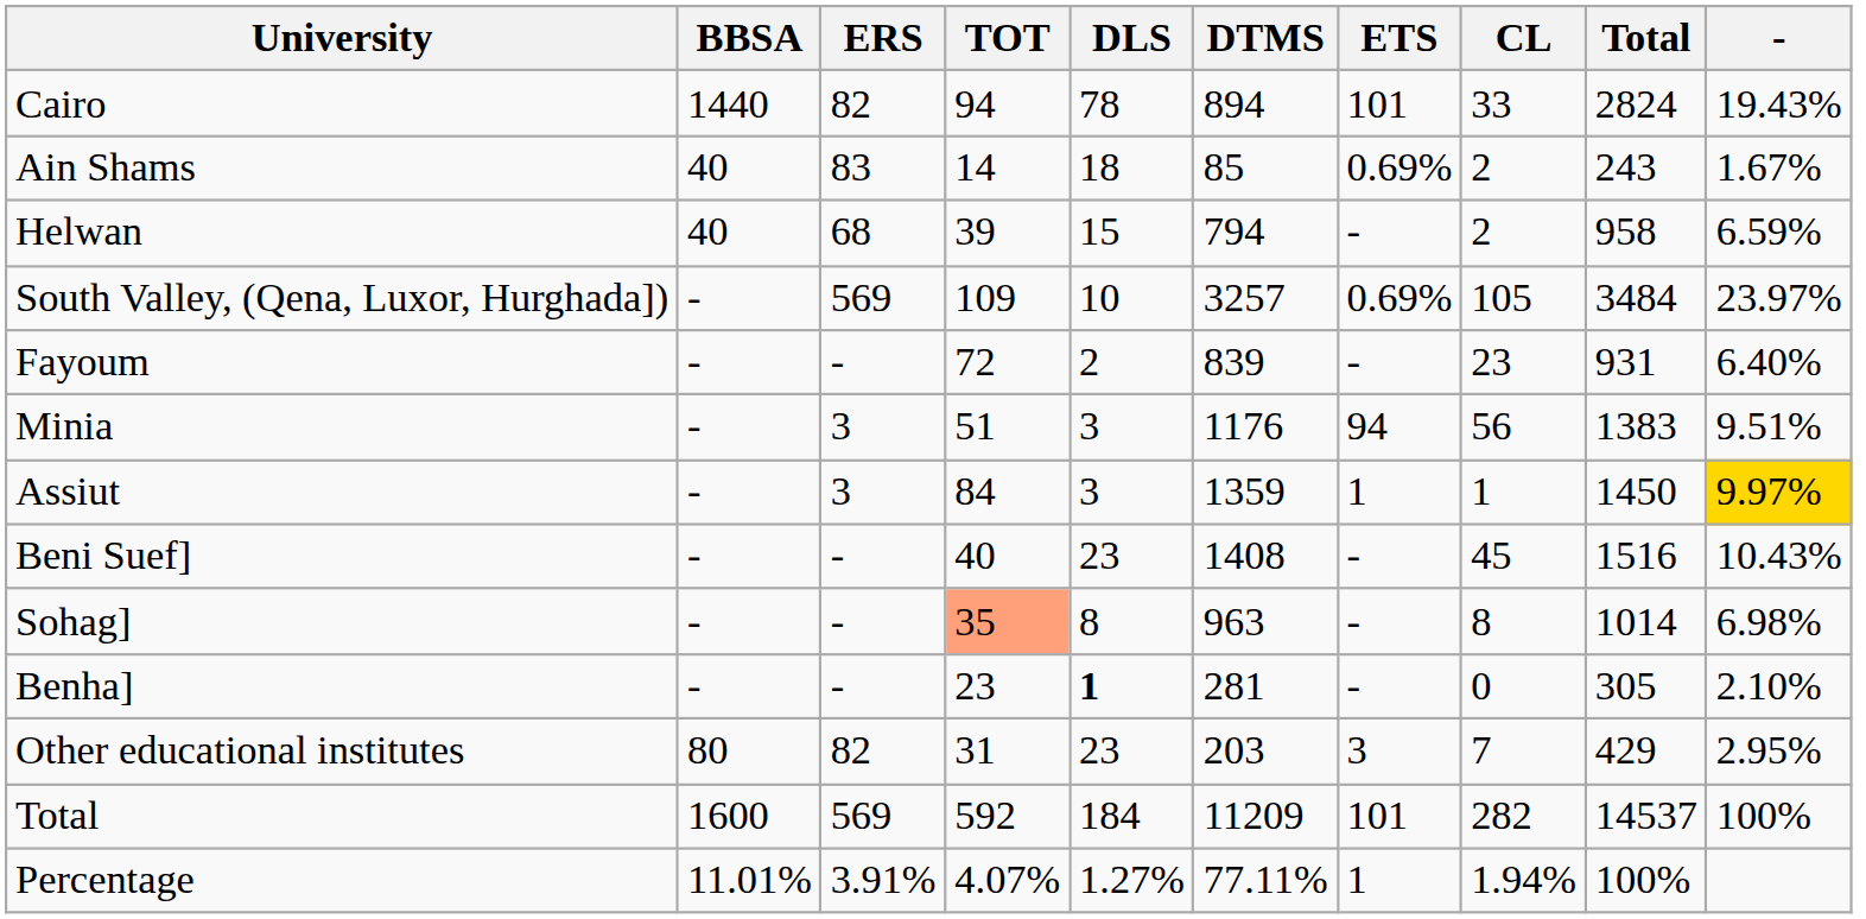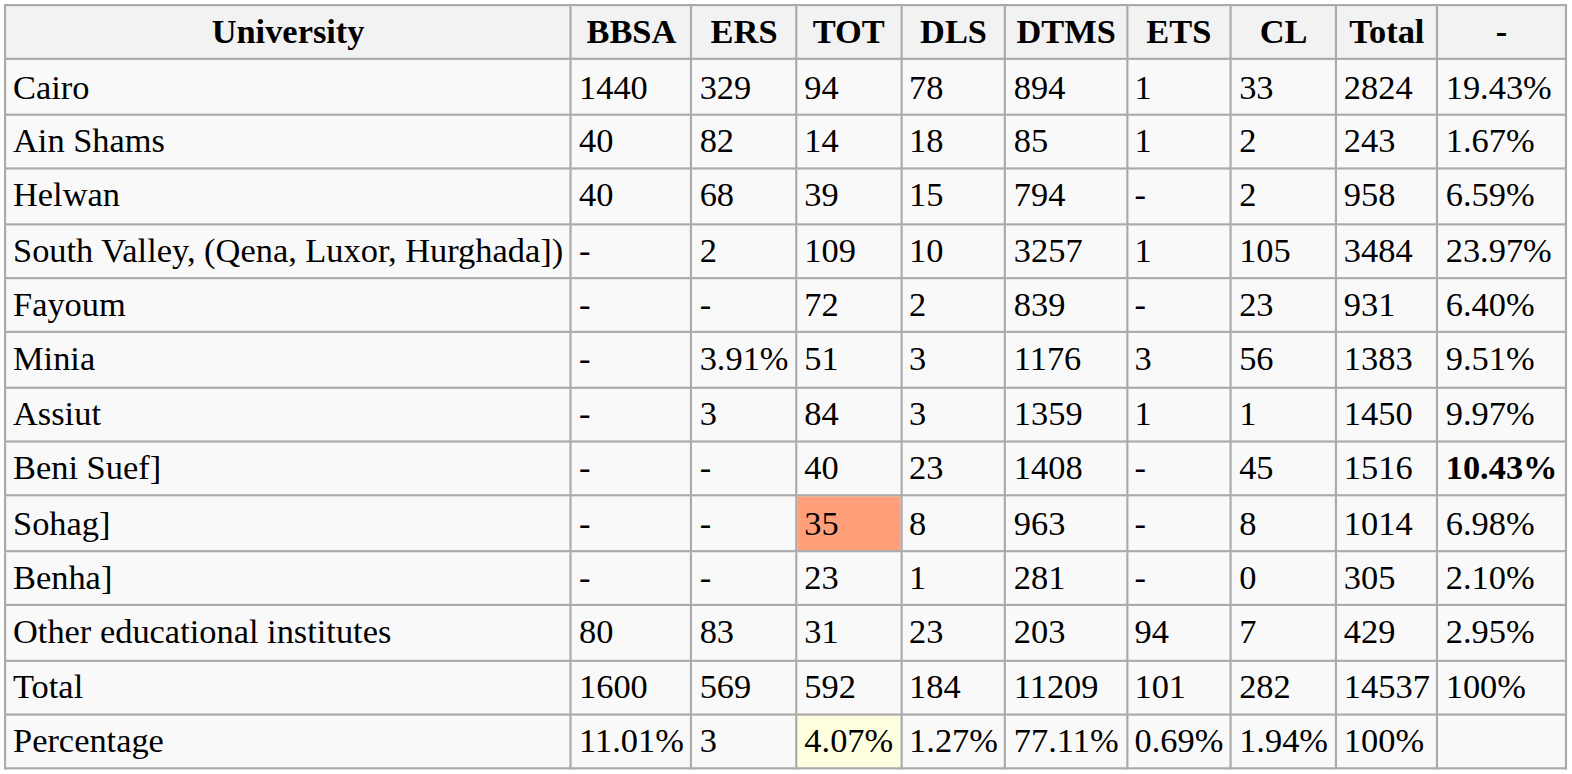 <table class="wikitable">
 <tr>
 <th>University</th>
 <th>BBSA</th>
 <th>ERS</th>
 <th>TOT</th>
 <th>DLS</th>
 <th>DTMS</th>
 <th>ETS</th>
 <th>CL</th>
 <th>Total</th>
 <th %>-</th>
 </tr>
 <tr>
 <td>Cairo</td>
 <td>1440</td>
-<td>82</td>
+<td>329</td>
 <td>94</td>
 <td>78</td>
 <td>894</td>
-<td>101</td>
+<td>1</td>
 <td>33</td>
 <td>2824</td>
 <td>19.43%</td>
 </tr>
 <tr>
 <td>Ain Shams</td>
 <td>40</td>
-<td>83</td>
+<td>82</td>
 <td>14</td>
 <td>18</td>
 <td>85</td>
-<td>0.69%</td>
+<td>1</td>
 <td>2</td>
 <td>243</td>
 <td>1.67%</td>
 </tr>
 <tr>
 <td>Helwan</td>
 <td>40</td>
 <td>68</td>
 <td>39</td>
 <td>15</td>
 <td>794</td>
 <td>-</td>
 <td>2</td>
 <td>958</td>
 <td>6.59%</td>
 </tr>
 <tr>
 <td>South Valley, (Qena, Luxor, Hurghada])</td>
 <td>-</td>
-<td>569</td>
+<td>2</td>
 <td>109</td>
 <td>10</td>
 <td>3257</td>
-<td>0.69%</td>
+<td>1</td>
 <td>105</td>
 <td>3484</td>
 <td>23.97%</td>
 </tr>
 <tr>
 <td>Fayoum</td>
 <td>-</td>
 <td>-</td>
 <td>72</td>
 <td>2</td>
 <td>839</td>
 <td>-</td>
 <td>23</td>
 <td>931</td>
 <td>6.40%</td>
 </tr>
 <tr>
 <td>Minia</td>
 <td>-</td>
-<td>3</td>
+<td>3.91%</td>
 <td>51</td>
 <td>3</td>
 <td>1176</td>
-<td>94</td>
+<td>3</td>
 <td>56</td>
 <td>1383</td>
 <td>9.51%</td>
 </tr>
 <tr>
 <td>Assiut</td>
 <td>-</td>
 <td>3</td>
 <td>84</td>
 <td>3</td>
 <td>1359</td>
 <td>1</td>
 <td>1</td>
 <td>1450</td>
-<td style="background: gold;">9.97%</td>
+<td>9.97%</td>
 </tr>
 <tr>
 <td>Beni Suef]</td>
 <td>-</td>
 <td>-</td>
 <td>40</td>
 <td>23</td>
 <td>1408</td>
 <td>-</td>
 <td>45</td>
 <td>1516</td>
-<td>10.43%</td>
+<td><strong>10.43%</strong></td>
 </tr>
 <tr>
 <td>Sohag]</td>
 <td>-</td>
 <td>-</td>
 <td style="background: lightsalmon;">35</td>
 <td>8</td>
 <td>963</td>
 <td>-</td>
 <td>8</td>
 <td>1014</td>
 <td>6.98%</td>
 </tr>
 <tr>
 <td>Benha]</td>
 <td>-</td>
 <td>-</td>
 <td>23</td>
-<td><strong>1</strong></td>
+<td>1</td>
 <td>281</td>
 <td>-</td>
 <td>0</td>
 <td>305</td>
 <td>2.10%</td>
 </tr>
 <tr>
 <td>Other educational institutes</td>
 <td>80</td>
-<td>82</td>
+<td>83</td>
 <td>31</td>
 <td>23</td>
 <td>203</td>
-<td>3</td>
+<td>94</td>
 <td>7</td>
 <td>429</td>
 <td>2.95%</td>
 </tr>
 <tr>
 <td>Total</td>
 <td>1600</td>
 <td>569</td>
 <td>592</td>
 <td>184</td>
 <td>11209</td>
 <td>101</td>
 <td>282</td>
 <td>14537</td>
 <td>100%</td>
 </tr>
 <tr>
 <td>Percentage</td>
 <td>11.01%</td>
-<td>3.91%</td>
-<td>4.07%</td>
+<td>3</td>
+<td style="background: lightyellow;">4.07%</td>
 <td>1.27%</td>
 <td>77.11%</td>
-<td>1</td>
+<td>0.69%</td>
 <td>1.94%</td>
 <td>100%</td>
 </tr>
 </table>
